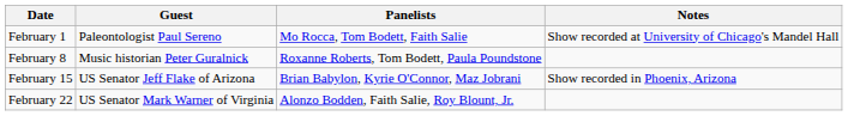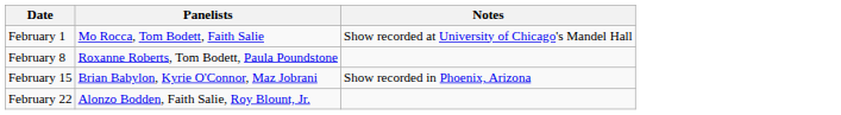 <table class="wikitable">
 <tr>
 <th>Date</th>
-<th>Guest</th>
 <th>Panelists</th>
 <th>Notes</th>
 </tr>
 <tr>
 <td>February 1</td>
-<td>Paleontologist <a href='#'>Paul Sereno</a></td>
 <td><a href='#'>Mo Rocca</a>, <a href='#'>Tom Bodett</a>, <a href='#'>Faith Salie</a></td>
 <td>Show recorded at <a href='#'>University of Chicago</a>'s Mandel Hall</td>
 </tr>
 <tr>
 <td>February 8</td>
-<td>Music historian <a href='#'>Peter Guralnick</a></td>
 <td><a href='#'>Roxanne Roberts</a>, Tom Bodett, <a href='#'>Paula Poundstone</a></td>
 <td></td>
 </tr>
 <tr>
 <td>February 15</td>
-<td>US Senator <a href='#'>Jeff Flake</a> of Arizona</td>
 <td><a href='#'>Brian Babylon</a>, <a href='#'>Kyrie O'Connor</a>, <a href='#'>Maz Jobrani</a></td>
 <td>Show recorded in <a href='#'>Phoenix, Arizona</a></td>
 </tr>
 <tr>
 <td>February 22</td>
-<td>US Senator <a href='#'>Mark Warner</a> of Virginia</td>
 <td><a href='#'>Alonzo Bodden</a>, Faith Salie, <a href='#'>Roy Blount, Jr.</a></td>
 <td></td>
 </tr>
 </table>
